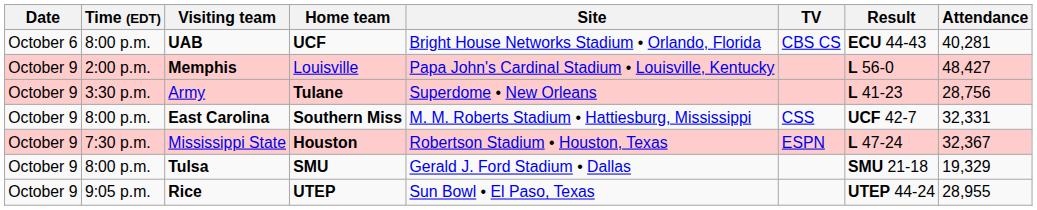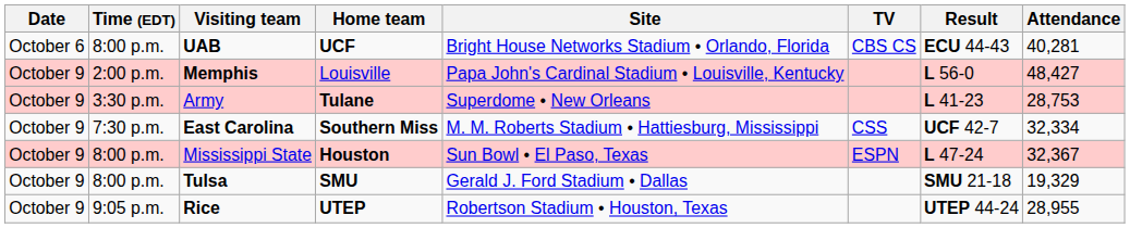 <table class="wikitable" style="font-size:95%;">
 <tr>
 <th>Date</th>
 <th>Time <small>(EDT)</small></th>
 <th>Visiting team</th>
 <th>Home team</th>
 <th>Site</th>
 <th>TV</th>
 <th>Result</th>
 <th>Attendance</th>
 </tr>
 <tr bgcolor=>
 <td>October 6</td>
 <td>8:00 p.m.</td>
 <td><strong>UAB</strong></td>
 <td><strong>UCF</strong></td>
 <td><a href='#'>Bright House Networks Stadium</a> • <a href='#'>Orlando, Florida</a></td>
 <td><a href='#'>CBS CS</a></td>
 <td><strong>ECU</strong> 44-43</td>
 <td>40,281</td>
 </tr>
 <tr bgcolor=#ffcccc>
 <td>October 9</td>
 <td>2:00 p.m.</td>
 <td><strong>Memphis</strong></td>
 <td><a href='#'>Louisville</a></td>
 <td><a href='#'>Papa John's Cardinal Stadium</a> • <a href='#'>Louisville, Kentucky</a></td>
 <td></td>
 <td><strong>L</strong> 56-0</td>
 <td>48,427</td>
 </tr>
 <tr bgcolor=#ffcccc>
 <td>October 9</td>
 <td>3:30 p.m.</td>
 <td><a href='#'>Army</a></td>
 <td><strong>Tulane</strong></td>
 <td><a href='#'>Superdome</a> • <a href='#'>New Orleans</a></td>
 <td></td>
 <td><strong>L</strong> 41-23</td>
-<td>28,756</td>
+<td>28,753</td>
 </tr>
 <tr bgcolor=>
 <td>October 9</td>
-<td>8:00 p.m.</td>
+<td>7:30 p.m.</td>
 <td><strong>East Carolina</strong></td>
 <td><strong>Southern Miss</strong></td>
 <td><a href='#'>M. M. Roberts Stadium</a> • <a href='#'>Hattiesburg, Mississippi</a></td>
 <td><a href='#'>CSS</a></td>
 <td><strong>UCF</strong> 42-7</td>
-<td>32,331</td>
+<td>32,334</td>
 </tr>
 <tr bgcolor=#ffcccc>
 <td>October 9</td>
-<td>7:30 p.m.</td>
+<td>8:00 p.m.</td>
 <td><a href='#'>Mississippi State</a></td>
 <td><strong>Houston</strong></td>
-<td><a href='#'>Robertson Stadium</a> • <a href='#'>Houston, Texas</a></td>
+<td><a href='#'>Sun Bowl</a> • <a href='#'>El Paso, Texas</a></td>
 <td><a href='#'>ESPN</a></td>
 <td><strong>L</strong> 47-24</td>
 <td>32,367</td>
 </tr>
 <tr bgcolor=>
 <td>October 9</td>
 <td>8:00 p.m.</td>
 <td><strong>Tulsa</strong></td>
 <td><strong>SMU</strong></td>
 <td><a href='#'>Gerald J. Ford Stadium</a> • <a href='#'>Dallas</a></td>
 <td></td>
 <td><strong>SMU</strong> 21-18</td>
 <td>19,329</td>
 </tr>
 <tr bgcolor=>
 <td>October 9</td>
 <td>9:05 p.m.</td>
 <td><strong>Rice</strong></td>
 <td><strong>UTEP</strong></td>
-<td><a href='#'>Sun Bowl</a> • <a href='#'>El Paso, Texas</a></td>
+<td><a href='#'>Robertson Stadium</a> • <a href='#'>Houston, Texas</a></td>
 <td></td>
 <td><strong>UTEP</strong> 44-24</td>
 <td>28,955</td>
 </tr>
 </table>
